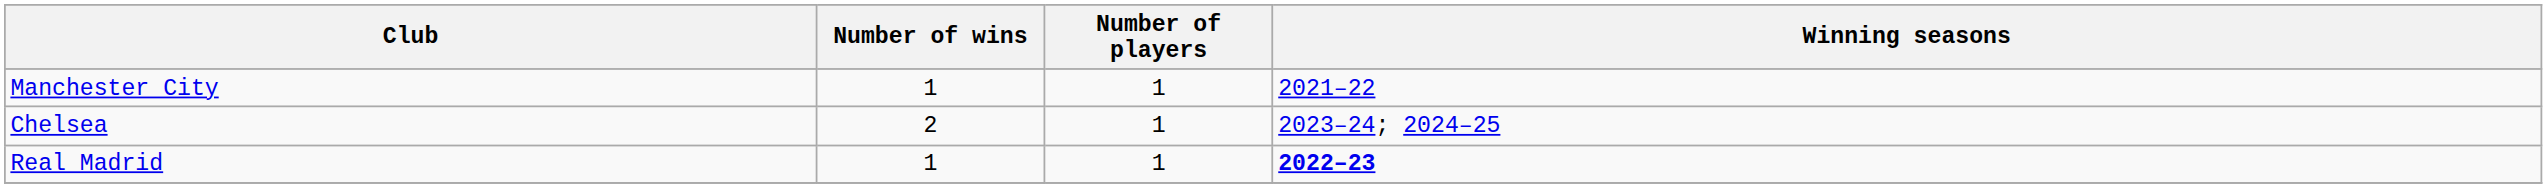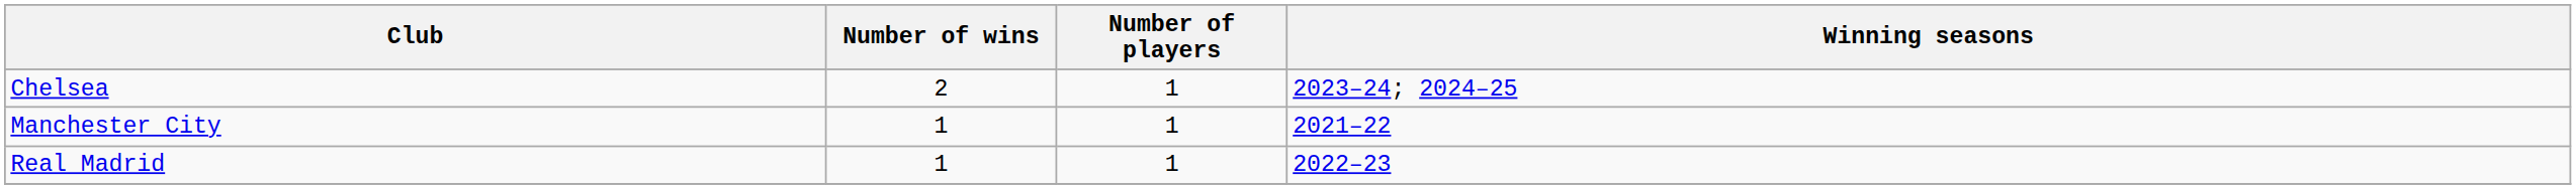 <table class="wikitable" style="width:90%">
 <tr>
 <th width=32%>Club</th>
 <th Width=9%>Number of wins</th>
 <th Width=9%>Number of players</th>
 <th Width=50%>Winning seasons</th>
 </tr>
 <tr>
+<td><a href='#'>Chelsea</a></td>
+<td style="text-align:center;">2</td>
+<td style="text-align:center;">1</td>
+<td><a href='#'>2023–24</a>; <a href='#'>2024–25</a></td>
+</tr>
+<tr>
 <td><a href='#'>Manchester City</a></td>
 <td style="text-align:center;">1</td>
 <td style="text-align:center;">1</td>
 <td><a href='#'>2021–22</a></td>
 </tr>
 <tr>
-<td><a href='#'>Chelsea</a></td>
-<td style="text-align:center;">2</td>
-<td style="text-align:center;">1</td>
-<td><a href='#'>2023–24</a>; <a href='#'>2024–25</a></td>
-</tr>
-<tr>
 <td><a href='#'>Real Madrid</a></td>
 <td style="text-align:center;">1</td>
 <td style="text-align:center;">1</td>
-<td><strong><a href='#'>2022–23</a></strong></td>
+<td><a href='#'>2022–23</a></td>
 </tr>
 <tr>
 </tr>
 </table>
